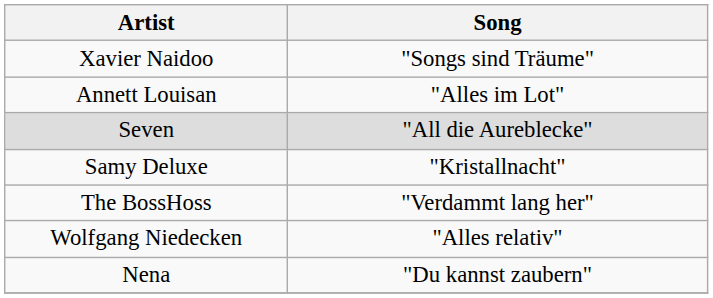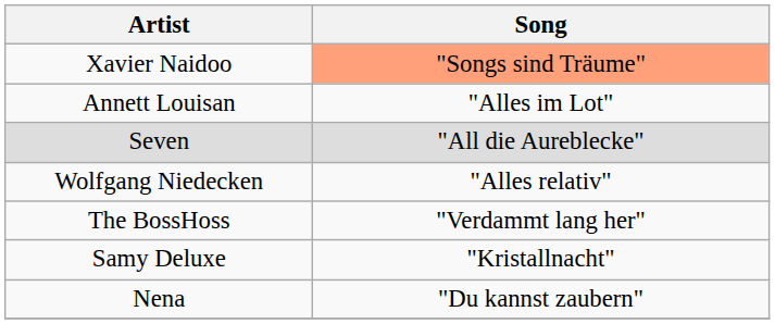 <table class="wikitable plainrowheaders" style="text-align:center;" border="1">
 <tr>
 <th scope="col" rowspan="1" style="width:12em;">Artist</th>
 <th scope="col" rowspan="1" style="width:18em;">Song</th>
 </tr>
 <tr>
 <td scope="row">Xavier Naidoo</td>
-<td>"Songs sind Träume"</td>
+<td style="background: lightsalmon;">"Songs sind Träume"</td>
 </tr>
 <tr>
 <td scope="row">Annett Louisan</td>
 <td>"Alles im Lot"</td>
 </tr>
 <tr style="background:#ddd;">
 <td scope="row">Seven</td>
 <td>"All die Aureblecke"</td>
 </tr>
 <tr>
-<td scope="row">Samy Deluxe</td>
-<td>"Kristallnacht"</td>
+<td scope="row">Wolfgang Niedecken</td>
+<td>"Alles relativ"</td>
 </tr>
 <tr>
 <td scope="row">The BossHoss</td>
 <td>"Verdammt lang her"</td>
 </tr>
 <tr>
-<td scope="row">Wolfgang Niedecken</td>
-<td>"Alles relativ"</td>
+<td scope="row">Samy Deluxe</td>
+<td>"Kristallnacht"</td>
 </tr>
 <tr>
 <td scope="row">Nena</td>
 <td>"Du kannst zaubern"</td>
 </tr>
 <tr>
 </tr>
 </table>
